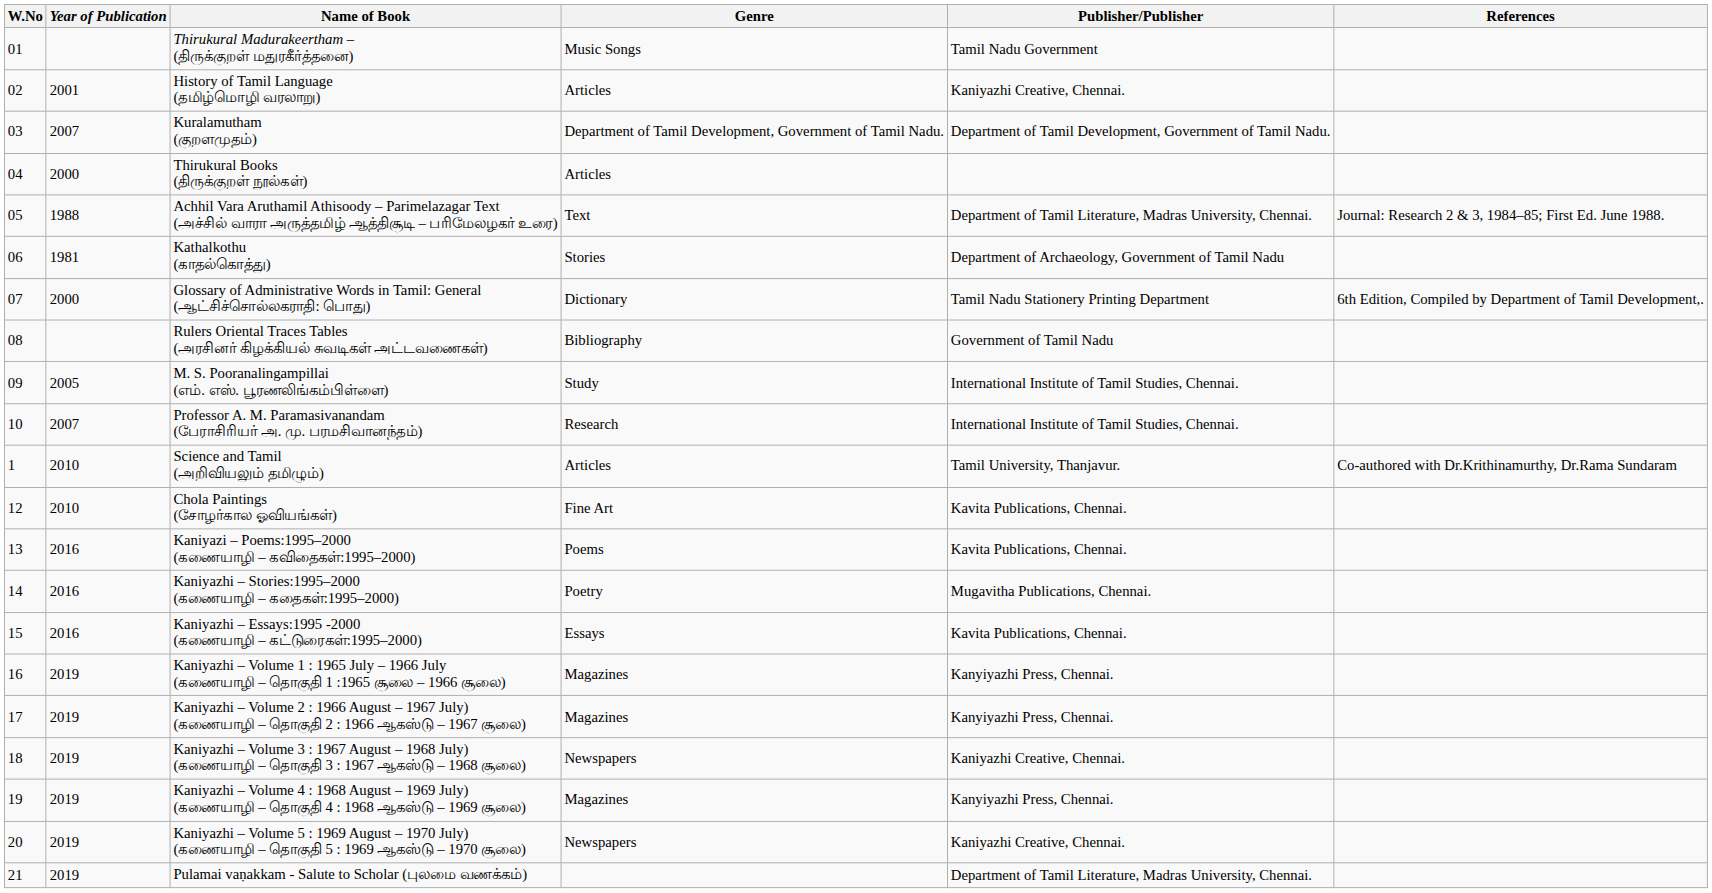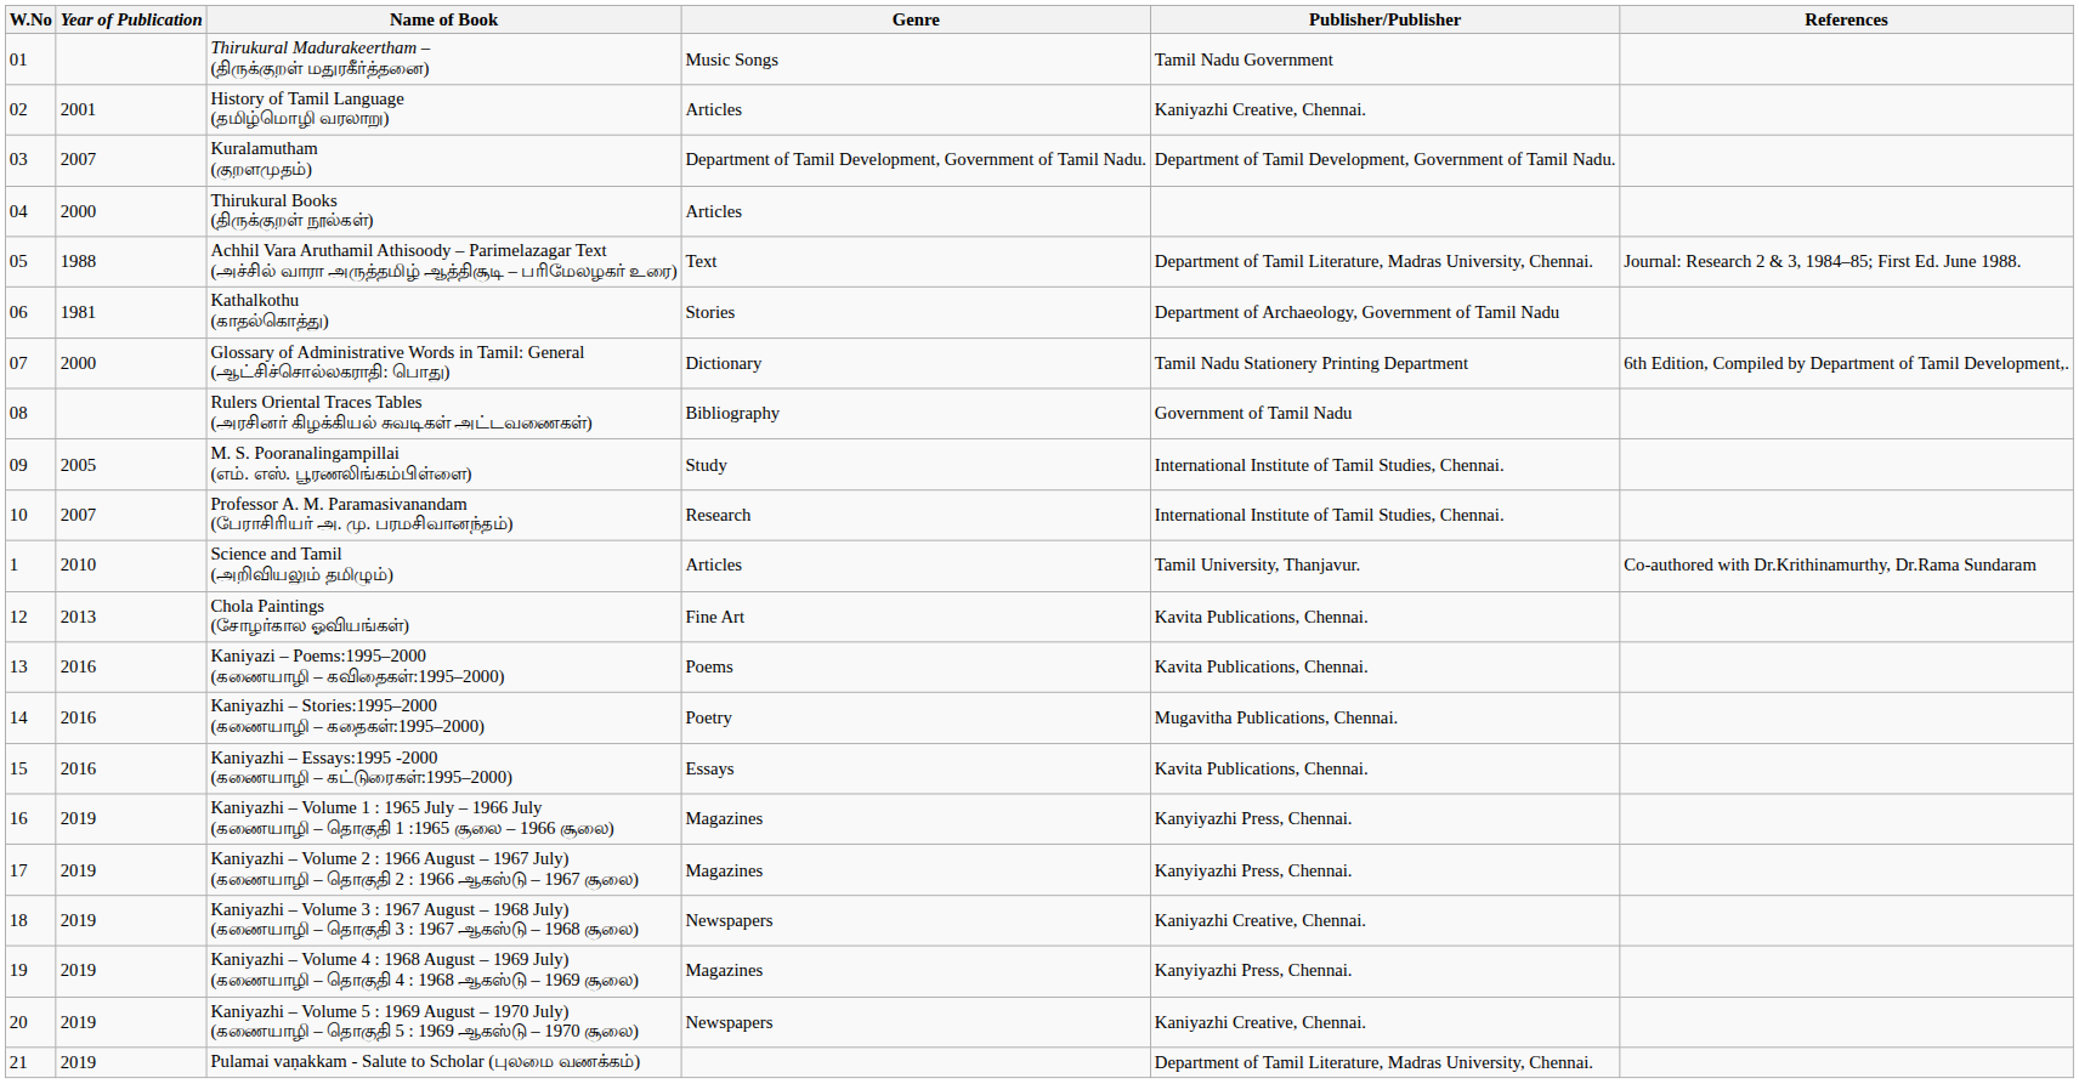 <table class="wikitable sortable">
 <tr>
 <th><strong>W.No</strong></th>
 <th><em>Year of Publication<strong></th>
 <th></strong>Name of Book<strong></th>
 <th></strong>Genre</em></th>
 <th><strong>Publisher/Publisher</strong></th>
 <th><strong>References</strong></th>
 </tr>
 <tr>
 <td>01</td>
 <td></td>
 <td><em>Thirukural Madurakeertham</em> – <br>(திருக்குறள் மதுரகீர்த்தனை)</td>
 <td>Music Songs</td>
 <td>Tamil Nadu Government</td>
 <td></td>
 </tr>
 <tr>
 <td>02</td>
 <td>2001</td>
 <td>History of Tamil Language <br>(தமிழ்மொழி வரலாறு)</td>
 <td>Articles</td>
 <td>Kaniyazhi Creative, Chennai.</td>
 <td></td>
 </tr>
 <tr>
 <td>03</td>
 <td>2007</td>
 <td>Kuralamutham <br>(குறளமுதம்)</td>
 <td>Department of Tamil Development, Government of Tamil Nadu.</td>
 <td>Department of Tamil Development, Government of Tamil Nadu.</td>
 <td></td>
 </tr>
 <tr>
 <td>04</td>
 <td>2000</td>
 <td>Thirukural Books <br>(திருக்குறள் நூல்கள்)</td>
 <td>Articles</td>
 <td></td>
 </tr>
 <tr>
 <td>05</td>
 <td>1988</td>
 <td>Achhil Vara Aruthamil Athisoody – Parimelazagar Text <br>(அச்சில் வாரா அருத்தமிழ் ஆத்திசூடி – பரிமேலழகர் உரை)</td>
 <td>Text</td>
 <td>Department of Tamil Literature, Madras University, Chennai.</td>
 <td>Journal: Research 2 & 3, 1984–85; First Ed. June 1988.</td>
 </tr>
 <tr>
 <td>06</td>
 <td>1981</td>
 <td>Kathalkothu <br>(காதல்கொத்து)</td>
 <td>Stories</td>
 <td>Department of Archaeology, Government of Tamil Nadu</td>
 <td></td>
 </tr>
 <tr>
 <td>07</td>
 <td>2000</td>
 <td>Glossary of Administrative Words in Tamil: General <br>(ஆட்சிச்சொல்லகராதி: பொது)</td>
 <td>Dictionary</td>
 <td>Tamil Nadu Stationery Printing Department</td>
 <td>6th Edition, Compiled by Department of Tamil Development,.</td>
 </tr>
 <tr>
 <td>08</td>
 <td></td>
 <td>Rulers Oriental Traces Tables <br>(அரசினர் கிழக்கியல் சுவடிகள் அட்டவணைகள்)</td>
 <td>Bibliography</td>
 <td>Government of Tamil Nadu</td>
 <td></td>
 </tr>
 <tr>
 <td>09</td>
 <td>2005</td>
 <td>M. S. Pooranalingampillai <br>(எம். எஸ். பூரணலிங்கம்பிள்ளை)</td>
 <td>Study</td>
 <td>International Institute of Tamil Studies, Chennai.</td>
 <td></td>
 </tr>
 <tr>
 <td>10</td>
 <td>2007</td>
 <td>Professor A. M. Paramasivanandam <br>(பேராசிரியர் அ. மு. பரமசிவானந்தம்)</td>
 <td>Research</td>
 <td>International Institute of Tamil Studies, Chennai.</td>
 <td></td>
 </tr>
 <tr>
 <td>1</td>
 <td>2010</td>
 <td>Science and Tamil <br>(அறிவியலும் தமிழும்)</td>
 <td>Articles</td>
 <td>Tamil University, Thanjavur.</td>
 <td>Co-authored with Dr.Krithinamurthy, Dr.Rama Sundaram</td>
 </tr>
 <tr>
 <td>12</td>
-<td>2010</td>
+<td>2013</td>
 <td>Chola Paintings <br>(சோழர்கால ஓவியங்கள்)</td>
 <td>Fine Art</td>
 <td>Kavita Publications, Chennai.</td>
 <td></td>
 </tr>
 <tr>
 <td>13</td>
 <td>2016</td>
 <td>Kaniyazi – Poems:1995–2000 <br> (கணையாழி – கவிதைகள்:1995–2000)</td>
 <td>Poems</td>
 <td>Kavita Publications, Chennai.</td>
 <td></td>
 </tr>
 <tr>
 <td>14</td>
 <td>2016</td>
 <td>Kaniyazhi – Stories:1995–2000 <br> (கணையாழி – கதைகள்:1995–2000)</td>
 <td>Poetry</td>
 <td>Mugavitha Publications, Chennai.</td>
 <td></td>
 </tr>
 <tr>
 <td>15</td>
 <td>2016</td>
 <td>Kaniyazhi – Essays:1995 -2000 <br> (கணையாழி – கட்டுரைகள்:1995–2000)</td>
 <td>Essays</td>
 <td>Kavita Publications, Chennai.</td>
 <td></td>
 </tr>
 <tr>
 <td>16</td>
 <td>2019</td>
 <td>Kaniyazhi – Volume 1 : 1965 July – 1966 July <br> (கணையாழி – தொகுதி 1 :1965 சூலை – 1966 சூலை)</td>
 <td>Magazines</td>
 <td>Kanyiyazhi Press, Chennai.</td>
 <td></td>
 </tr>
 <tr>
 <td>17</td>
 <td>2019</td>
 <td>Kaniyazhi – Volume 2 : 1966 August – 1967 July) <br>(கணையாழி – தொகுதி 2 : 1966 ஆகஸ்டு – 1967 சூலை)</td>
 <td>Magazines</td>
 <td>Kanyiyazhi Press, Chennai.</td>
 <td></td>
 </tr>
 <tr>
 <td>18</td>
 <td>2019</td>
 <td>Kaniyazhi – Volume 3 : 1967 August – 1968 July) <br>(கணையாழி – தொகுதி 3 : 1967 ஆகஸ்டு – 1968 சூலை)</td>
 <td>Newspapers</td>
 <td>Kaniyazhi Creative, Chennai.</td>
 <td></td>
 </tr>
 <tr>
 <td>19</td>
 <td>2019</td>
 <td>Kaniyazhi – Volume 4 : 1968 August – 1969 July) <br>(கணையாழி – தொகுதி 4 : 1968 ஆகஸ்டு – 1969 சூலை)</td>
 <td>Magazines</td>
 <td>Kanyiyazhi Press, Chennai.</td>
 <td></td>
 </tr>
 <tr>
 <td>20</td>
 <td>2019</td>
 <td>Kaniyazhi – Volume 5 : 1969 August – 1970 July)<br> (கணையாழி – தொகுதி 5 : 1969 ஆகஸ்டு – 1970 சூலை)</td>
 <td>Newspapers</td>
 <td>Kaniyazhi Creative, Chennai.</td>
 <td></td>
 </tr>
 <tr>
 <td>21</td>
 <td>2019</td>
 <td>Pulamai vaṇakkam - Salute to Scholar (புலமை வணக்கம்)</td>
 <td></td>
 <td>Department of Tamil Literature, Madras University, Chennai.</td>
 <td></td>
 </tr>
 </table>
